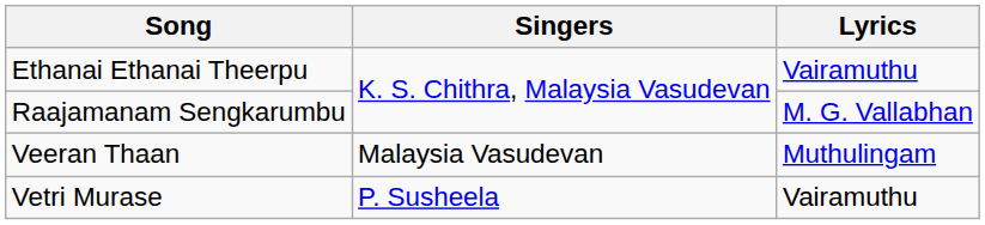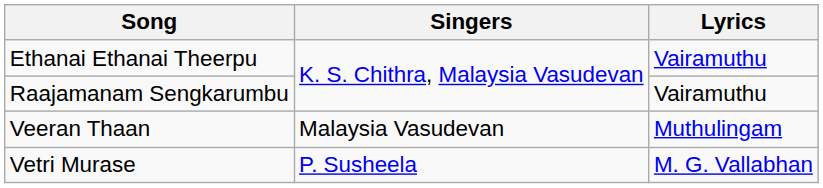 <table class="wikitable">
 <tr>
 <th>Song</th>
 <th>Singers</th>
 <th>Lyrics</th>
 </tr>
 <tr>
 <td>Ethanai Ethanai Theerpu</td>
 <td rowspan=2><a href='#'>K. S. Chithra</a>, <a href='#'>Malaysia Vasudevan</a></td>
 <td><a href='#'>Vairamuthu</a></td>
 </tr>
 <tr>
 <td>Raajamanam Sengkarumbu</td>
-<td><a href='#'>M. G. Vallabhan</a></td>
+<td>Vairamuthu</td>
 </tr>
 <tr>
 <td>Veeran Thaan</td>
 <td>Malaysia Vasudevan</td>
 <td><a href='#'>Muthulingam</a></td>
 </tr>
 <tr>
 <td>Vetri Murase</td>
 <td><a href='#'>P. Susheela</a></td>
-<td>Vairamuthu</td>
+<td><a href='#'>M. G. Vallabhan</a></td>
 </tr>
 </table>
